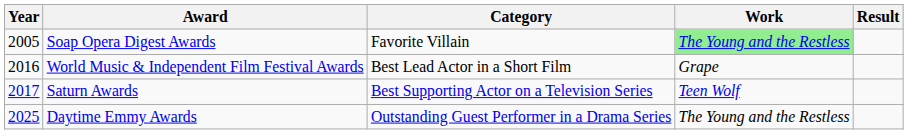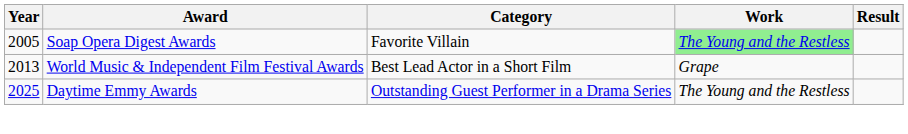 <table class="wikitable sortable">
 <tr>
 <th>Year</th>
 <th>Award</th>
 <th>Category</th>
 <th>Work</th>
 <th>Result</th>
 </tr>
 <tr>
 <td>2005</td>
 <td><a href='#'>Soap Opera Digest Awards</a></td>
 <td>Favorite Villain</td>
 <td data-sort-value="Young and the Restless, The" style="background: lightgreen;"><em><a href='#'>The Young and the Restless</a></em></td>
 <td></td>
 </tr>
 <tr>
-<td>2016</td>
+<td>2013</td>
 <td><a href='#'>World Music & Independent Film Festival Awards</a></td>
 <td>Best Lead Actor in a Short Film</td>
 <td><em>Grape</em></td>
-<td></td>
-</tr>
-<tr>
-<td><a href='#'>2017</a></td>
-<td><a href='#'>Saturn Awards</a></td>
-<td><a href='#'>Best Supporting Actor on a Television Series</a></td>
-<td><em><a href='#'>Teen Wolf</a></em></td>
 <td></td>
 </tr>
 <tr>
 <td><a href='#'>2025</a></td>
 <td><a href='#'>Daytime Emmy Awards</a></td>
 <td><a href='#'>Outstanding Guest Performer in a Drama Series</a></td>
 <td data-sort-value="Young and the Restless, The"><em>The Young and the Restless</em></td>
 <td></td>
 </tr>
 </table>
